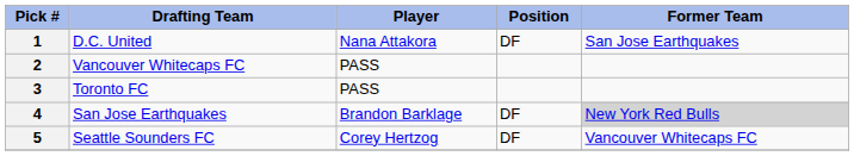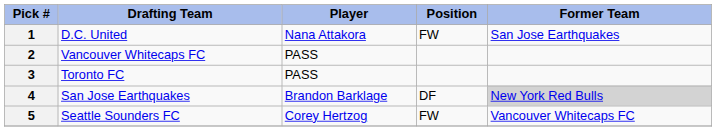 <table class="wikitable sortable" style="width: 70%">
 <tr>
 <th style="background:#A8BDEC;" width=6%>Pick #</th>
 <th width=25% style="background:#A8BDEC;">Drafting Team</th>
 <th width=15% style="background:#A8BDEC;">Player</th>
 <th width=8% style="background:#A8BDEC;">Position</th>
 <th width=25% style="background:#A8BDEC;">Former Team</th>
 </tr>
 <tr>
 <th>1</th>
 <td><a href='#'>D.C. United</a></td>
 <td><a href='#'>Nana Attakora</a></td>
-<td>DF</td>
+<td>FW</td>
 <td><a href='#'>San Jose Earthquakes</a></td>
 </tr>
 <tr>
 <th>2</th>
 <td><a href='#'>Vancouver Whitecaps FC</a></td>
 <td>PASS</td>
 <td></td>
 <td></td>
 </tr>
 <tr>
 <th>3</th>
 <td><a href='#'>Toronto FC</a></td>
 <td>PASS</td>
 <td></td>
 <td></td>
 </tr>
 <tr>
 <th>4</th>
 <td><a href='#'>San Jose Earthquakes</a></td>
 <td><a href='#'>Brandon Barklage</a></td>
 <td>DF</td>
 <td style="background: lightgrey;"><a href='#'>New York Red Bulls</a></td>
 </tr>
 <tr>
 <th>5</th>
 <td><a href='#'>Seattle Sounders FC</a></td>
 <td><a href='#'>Corey Hertzog</a></td>
-<td>DF</td>
+<td>FW</td>
 <td><a href='#'>Vancouver Whitecaps FC</a></td>
 </tr>
 <tr>
 </tr>
 </table>
